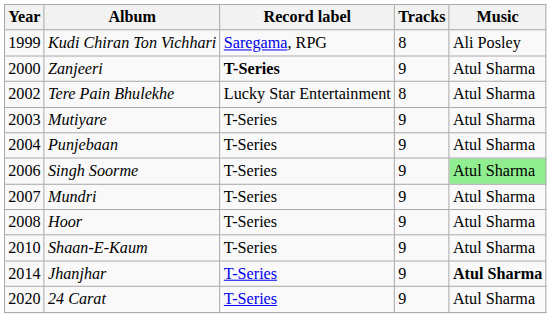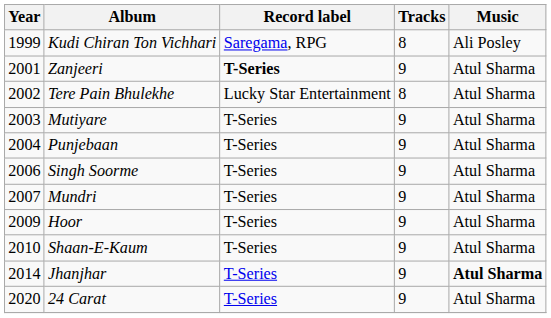 <table class=wikitable>
 <tr>
 <th>Year</th>
 <th>Album</th>
 <th>Record label</th>
 <th>Tracks</th>
 <th>Music</th>
 </tr>
 <tr>
 <td>1999</td>
 <td><em>Kudi Chiran Ton Vichhari</em></td>
 <td><a href='#'>Saregama</a>, RPG</td>
 <td>8</td>
 <td>Ali Posley</td>
 </tr>
 <tr>
-<td>2000</td>
+<td>2001</td>
 <td><em>Zanjeeri</em></td>
 <td><strong>T-Series</strong></td>
 <td>9</td>
 <td>Atul Sharma</td>
 </tr>
 <tr>
 <td>2002</td>
 <td><em>Tere Pain Bhulekhe</em></td>
 <td>Lucky Star Entertainment</td>
 <td>8</td>
 <td>Atul Sharma</td>
 </tr>
 <tr>
 <td>2003</td>
 <td><em>Mutiyare</em></td>
 <td>T-Series</td>
 <td>9</td>
 <td>Atul Sharma</td>
 </tr>
 <tr>
 <td>2004</td>
 <td><em>Punjebaan</em></td>
 <td>T-Series</td>
 <td>9</td>
 <td>Atul Sharma</td>
 </tr>
 <tr>
 <td>2006</td>
 <td><em>Singh Soorme</em></td>
 <td>T-Series</td>
 <td>9</td>
-<td style="background: lightgreen;">Atul Sharma</td>
+<td>Atul Sharma</td>
 </tr>
 <tr>
 <td>2007</td>
 <td><em>Mundri</em></td>
 <td>T-Series</td>
 <td>9</td>
 <td>Atul Sharma</td>
 </tr>
 <tr>
-<td>2008</td>
+<td>2009</td>
 <td><em>Hoor</em></td>
 <td>T-Series</td>
 <td>9</td>
 <td>Atul Sharma</td>
 </tr>
 <tr>
 <td>2010</td>
 <td><em>Shaan-E-Kaum</em></td>
 <td>T-Series</td>
 <td>9</td>
 <td>Atul Sharma</td>
 </tr>
 <tr>
 <td>2014</td>
 <td><em>Jhanjhar</em></td>
 <td><a href='#'>T-Series</a></td>
 <td>9</td>
 <td><strong>Atul Sharma</strong></td>
 </tr>
 <tr>
 <td>2020</td>
 <td><em>24 Carat</em></td>
 <td><a href='#'>T-Series</a></td>
 <td>9</td>
 <td>Atul Sharma</td>
 </tr>
 <tr>
 </tr>
 </table>
